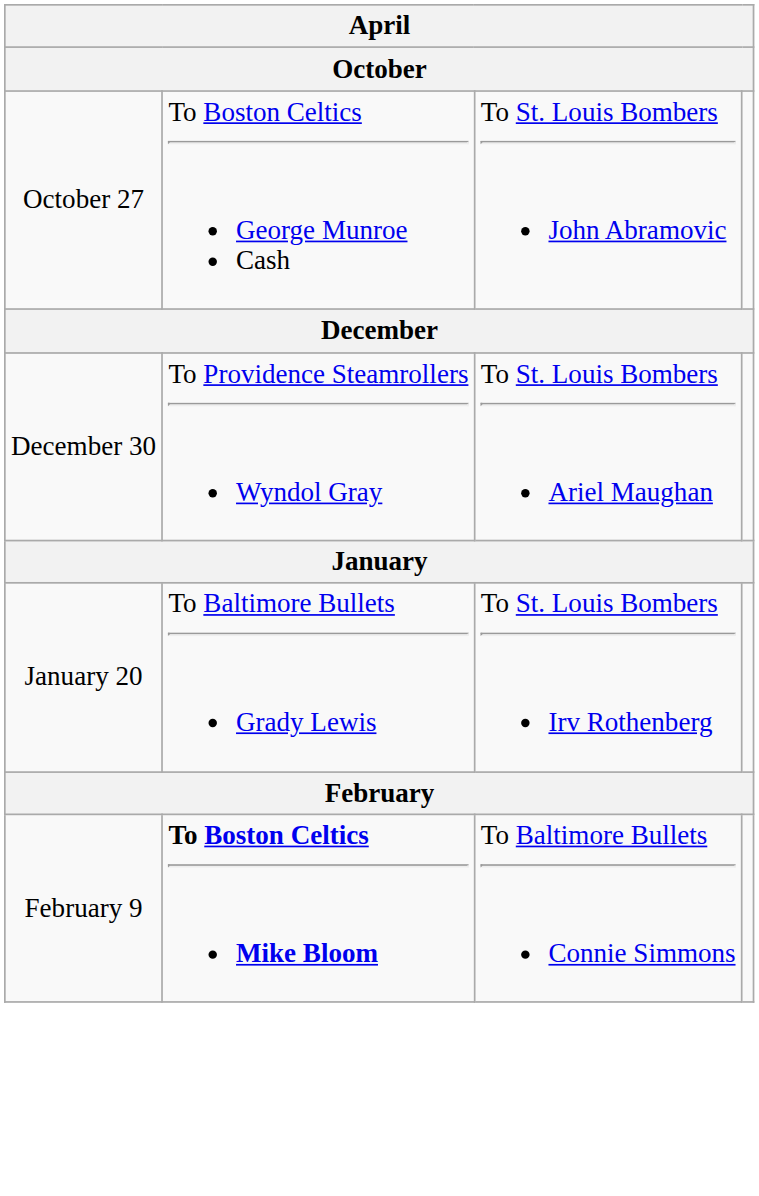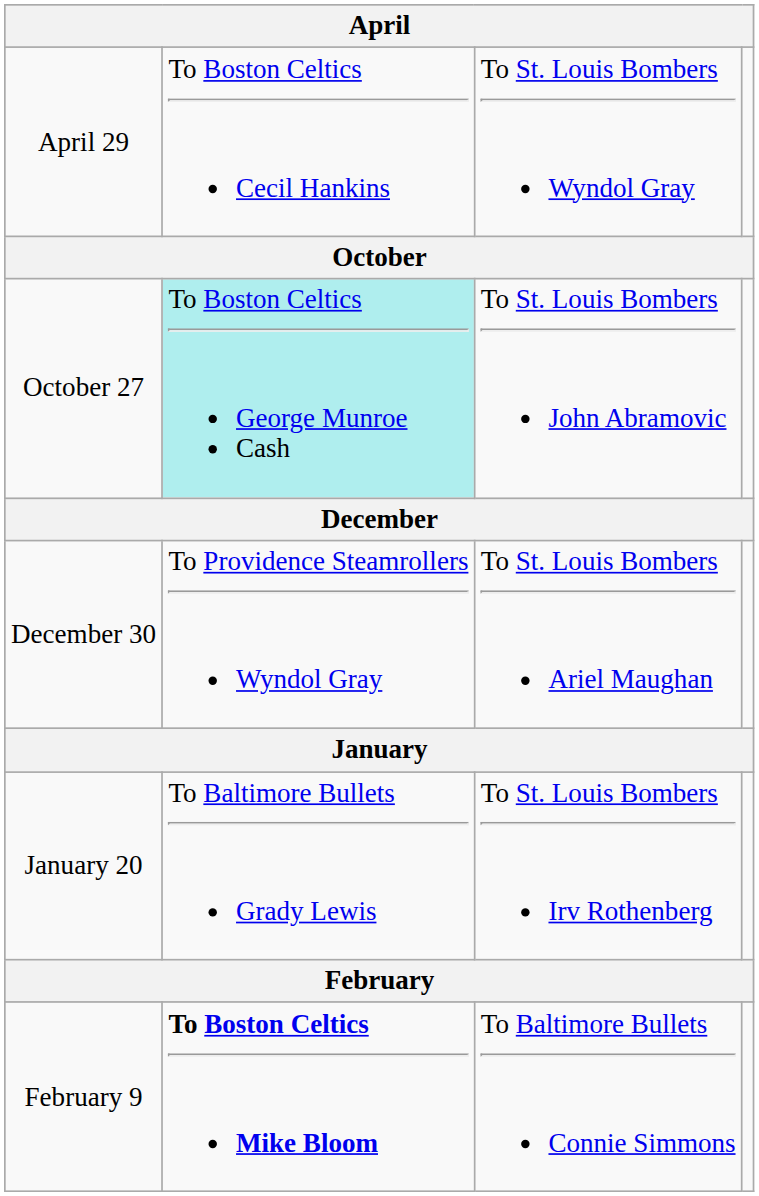 <table class="wikitable" style="text-align:center">
 <tr>
 <th colspan=4>April</th>
+</tr>
+<tr>
+<td>April 29</td>
+<td align=left valign=top>To <a href='#'>Boston Celtics</a><hr><br><ul><li><a href='#'>Cecil Hankins</a></li></ul></td>
+<td align=left valign=top>To <a href='#'>St. Louis Bombers</a><hr><br><ul><li><a href='#'>Wyndol Gray</a></li></ul></td>
+<td align=center></td>
 </tr>
 <tr>
 <th colspan=4>October</th>
 </tr>
 <tr>
 <td>October 27</td>
-<td align=left valign=top>To <a href='#'>Boston Celtics</a><hr><br><ul><li><a href='#'>George Munroe</a></li><li>Cash</li></ul></td>
+<td align=left valign=top style="background: paleturquoise;">To <a href='#'>Boston Celtics</a><hr><br><ul><li><a href='#'>George Munroe</a></li><li>Cash</li></ul></td>
 <td align=left valign=top>To <a href='#'>St. Louis Bombers</a><hr><br><ul><li><a href='#'>John Abramovic</a></li></ul></td>
 <td align=center></td>
 </tr>
 <tr>
 <th colspan=4>December</th>
 </tr>
 <tr>
 <td>December 30</td>
 <td align=left valign=top>To <a href='#'>Providence Steamrollers</a><hr><br><ul><li><a href='#'>Wyndol Gray</a></li></ul></td>
 <td align=left valign=top>To <a href='#'>St. Louis Bombers</a><hr><br><ul><li><a href='#'>Ariel Maughan</a></li></ul></td>
 <td align=center></td>
 </tr>
 <tr>
 <th colspan=4>January</th>
 </tr>
 <tr>
 <td>January 20</td>
 <td align=left valign=top>To <a href='#'>Baltimore Bullets</a><hr><br><ul><li><a href='#'>Grady Lewis</a></li></ul></td>
 <td align=left valign=top>To <a href='#'>St. Louis Bombers</a><hr><br><ul><li><a href='#'>Irv Rothenberg</a></li></ul></td>
 <td align=center></td>
 </tr>
 <tr>
 <th colspan=4>February</th>
 </tr>
 <tr>
 <td>February 9</td>
 <td align=left valign=top><strong>To <a href='#'>Boston Celtics</a><hr><br><ul><li><a href='#'>Mike Bloom</a></li></ul></strong></td>
 <td align=left valign=top>To <a href='#'>Baltimore Bullets</a><hr><br><ul><li><a href='#'>Connie Simmons</a></li></ul></td>
 <td align=center></td>
 </tr>
 </table>
